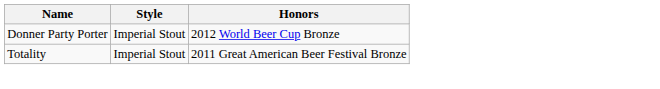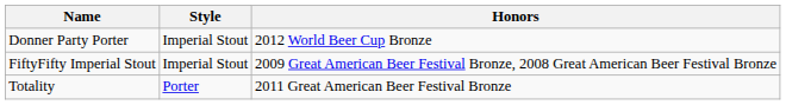 <table class="wikitable sortable">
 <tr>
 <th>Name</th>
 <th>Style</th>
 <th>Honors</th>
 </tr>
 <tr>
 <td>Donner Party Porter</td>
 <td>Imperial Stout</td>
 <td>2012 <a href='#'>World Beer Cup</a> Bronze</td>
 </tr>
 <tr>
+<td>FiftyFifty Imperial Stout</td>
+<td>Imperial Stout</td>
+<td>2009 <a href='#'>Great American Beer Festival</a> Bronze, 2008 Great American Beer Festival Bronze</td>
+</tr>
+<tr>
 <td>Totality</td>
-<td>Imperial Stout</td>
+<td><a href='#'>Porter</a></td>
 <td>2011 Great American Beer Festival Bronze</td>
 </tr>
 </table>
